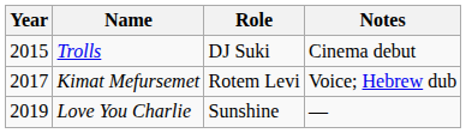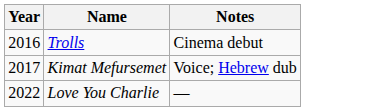 <table class="wikitable">
 <tr>
 <th>Year</th>
 <th>Name</th>
-<th>Role</th>
 <th>Notes</th>
 </tr>
 <tr>
-<td>2015</td>
+<td>2016</td>
 <td><em><a href='#'>Trolls</a></em></td>
-<td>DJ Suki</td>
 <td>Cinema debut</td>
 </tr>
 <tr>
 <td>2017</td>
 <td><em>Kimat Mefursemet</em></td>
-<td>Rotem Levi</td>
 <td>Voice; <a href='#'>Hebrew</a> dub</td>
 </tr>
 <tr>
-<td>2019</td>
+<td>2022</td>
 <td><em>Love You Charlie</em></td>
-<td>Sunshine</td>
 <td>—</td>
 </tr>
 </table>
